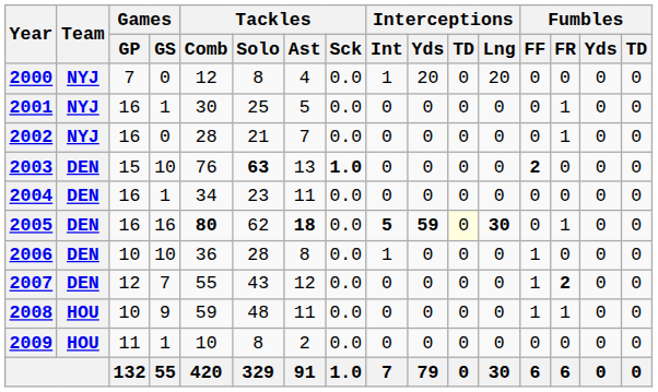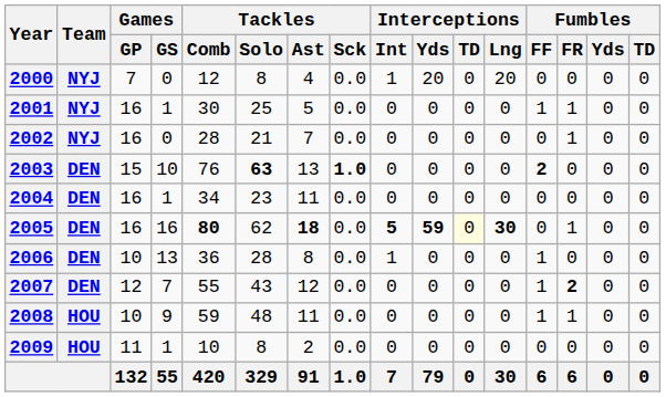 <table class="wikitable" style="text-align:center">
 <tr>
 <th rowspan="2">Year</th>
 <th rowspan="2">Team</th>
 <th colspan="2">Games</th>
 <th colspan="4">Tackles</th>
 <th colspan="4">Interceptions</th>
 <th colspan="4">Fumbles</th>
 </tr>
 <tr>
 <th>GP</th>
 <th>GS</th>
 <th>Comb</th>
 <th>Solo</th>
 <th>Ast</th>
 <th>Sck</th>
 <th>Int</th>
 <th>Yds</th>
 <th>TD</th>
 <th>Lng</th>
 <th>FF</th>
 <th>FR</th>
 <th>Yds</th>
 <th>TD</th>
 </tr>
 <tr>
 <th><a href='#'>2000</a></th>
 <th><a href='#'>NYJ</a></th>
 <td>7</td>
 <td>0</td>
 <td>12</td>
 <td>8</td>
 <td>4</td>
 <td>0.0</td>
 <td>1</td>
 <td>20</td>
 <td>0</td>
 <td>20</td>
 <td>0</td>
 <td>0</td>
 <td>0</td>
 <td>0</td>
 </tr>
 <tr>
 <th><a href='#'>2001</a></th>
 <th><a href='#'>NYJ</a></th>
 <td>16</td>
 <td>1</td>
 <td>30</td>
 <td>25</td>
 <td>5</td>
 <td>0.0</td>
 <td>0</td>
 <td>0</td>
 <td>0</td>
 <td>0</td>
-<td>0</td>
+<td>1</td>
 <td>1</td>
 <td>0</td>
 <td>0</td>
 </tr>
 <tr>
 <th><a href='#'>2002</a></th>
 <th><a href='#'>NYJ</a></th>
 <td>16</td>
 <td>0</td>
 <td>28</td>
 <td>21</td>
 <td>7</td>
 <td>0.0</td>
 <td>0</td>
 <td>0</td>
 <td>0</td>
 <td>0</td>
 <td>0</td>
 <td>1</td>
 <td>0</td>
 <td>0</td>
 </tr>
 <tr>
 <th><a href='#'>2003</a></th>
 <th><a href='#'>DEN</a></th>
 <td>15</td>
 <td>10</td>
 <td>76</td>
 <td><strong>63</strong></td>
 <td>13</td>
 <td><strong>1.0</strong></td>
 <td>0</td>
 <td>0</td>
 <td>0</td>
 <td>0</td>
 <td><strong>2</strong></td>
 <td>0</td>
 <td>0</td>
 <td>0</td>
 </tr>
 <tr>
 <th><a href='#'>2004</a></th>
 <th><a href='#'>DEN</a></th>
 <td>16</td>
 <td>1</td>
 <td>34</td>
 <td>23</td>
 <td>11</td>
 <td>0.0</td>
 <td>0</td>
 <td>0</td>
 <td>0</td>
 <td>0</td>
 <td>0</td>
 <td>0</td>
 <td>0</td>
 <td>0</td>
 </tr>
 <tr>
 <th><a href='#'>2005</a></th>
 <th><a href='#'>DEN</a></th>
 <td>16</td>
 <td>16</td>
 <td><strong>80</strong></td>
 <td>62</td>
 <td><strong>18</strong></td>
 <td>0.0</td>
 <td><strong>5</strong></td>
 <td><strong>59</strong></td>
 <td style="background: lightyellow;">0</td>
 <td><strong>30</strong></td>
 <td>0</td>
 <td>1</td>
 <td>0</td>
 <td>0</td>
 </tr>
 <tr>
 <th><a href='#'>2006</a></th>
 <th><a href='#'>DEN</a></th>
 <td>10</td>
-<td>10</td>
+<td>13</td>
 <td>36</td>
 <td>28</td>
 <td>8</td>
 <td>0.0</td>
 <td>1</td>
 <td>0</td>
 <td>0</td>
 <td>0</td>
 <td>1</td>
 <td>0</td>
 <td>0</td>
 <td>0</td>
 </tr>
 <tr>
 <th><a href='#'>2007</a></th>
 <th><a href='#'>DEN</a></th>
 <td>12</td>
 <td>7</td>
 <td>55</td>
 <td>43</td>
 <td>12</td>
 <td>0.0</td>
 <td>0</td>
 <td>0</td>
 <td>0</td>
 <td>0</td>
 <td>1</td>
 <td><strong>2</strong></td>
 <td>0</td>
 <td>0</td>
 </tr>
 <tr>
 <th><a href='#'>2008</a></th>
 <th><a href='#'>HOU</a></th>
 <td>10</td>
 <td>9</td>
 <td>59</td>
 <td>48</td>
 <td>11</td>
 <td>0.0</td>
 <td>0</td>
 <td>0</td>
 <td>0</td>
 <td>0</td>
 <td>1</td>
 <td>1</td>
 <td>0</td>
 <td>0</td>
 </tr>
 <tr>
 <th><a href='#'>2009</a></th>
 <th><a href='#'>HOU</a></th>
 <td>11</td>
 <td>1</td>
 <td>10</td>
 <td>8</td>
 <td>2</td>
 <td>0.0</td>
 <td>0</td>
 <td>0</td>
 <td>0</td>
 <td>0</td>
 <td>0</td>
 <td>0</td>
 <td>0</td>
 <td>0</td>
 </tr>
 <tr>
 <th colspan="2"></th>
 <th>132</th>
 <th>55</th>
 <th>420</th>
 <th>329</th>
 <th>91</th>
 <th>1.0</th>
 <th>7</th>
 <th>79</th>
 <th>0</th>
 <th>30</th>
 <th>6</th>
 <th>6</th>
 <th>0</th>
 <th>0</th>
 </tr>
 </table>
